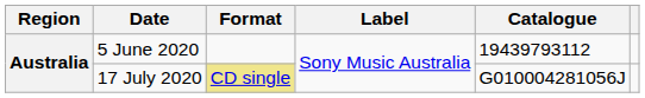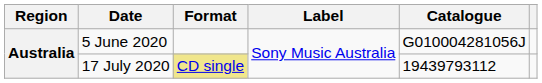 <table class="wikitable plainrowheaders">
 <tr>
 <th>Region</th>
 <th>Date</th>
 <th>Format</th>
 <th>Label</th>
 <th>Catalogue</th>
 <th></th>
 </tr>
 <tr>
 <th scope="row" rowspan="2">Australia</th>
 <td>5 June 2020</td>
 <td></td>
 <td rowspan="2"><a href='#'>Sony Music Australia</a></td>
-<td>19439793112</td>
+<td>G010004281056J</td>
 <td></td>
 </tr>
 <tr>
 <td>17 July 2020</td>
 <td style="background: khaki;"><a href='#'>CD single</a></td>
-<td>G010004281056J</td>
+<td>19439793112</td>
 <td></td>
 </tr>
 </table>
